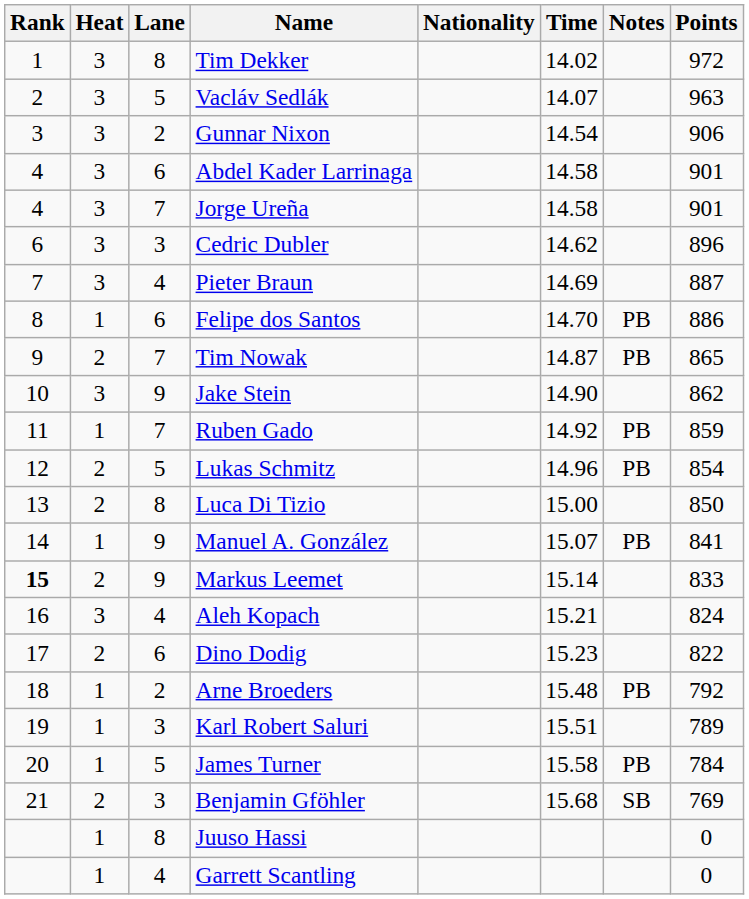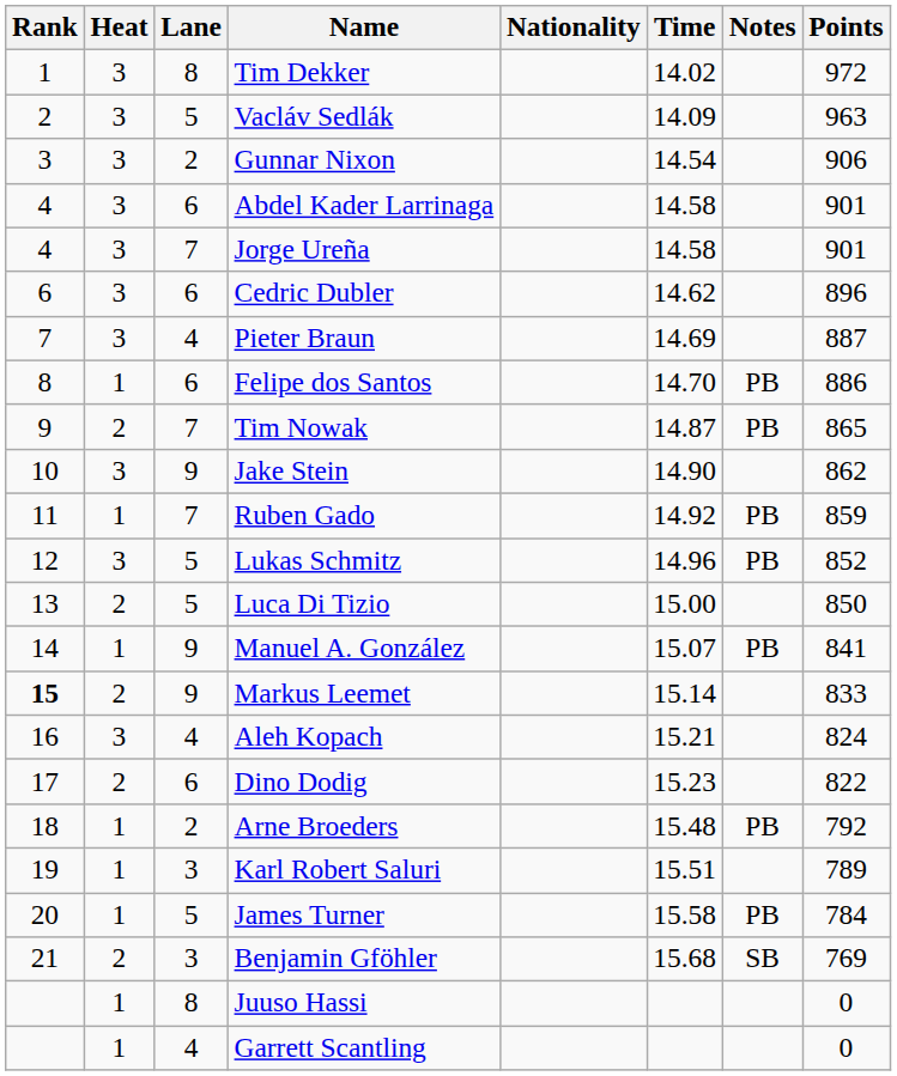 <table class="wikitable sortable" style="text-align:center">
 <tr>
 <th>Rank</th>
 <th>Heat</th>
 <th>Lane</th>
 <th>Name</th>
 <th>Nationality</th>
 <th>Time</th>
 <th>Notes</th>
 <th>Points</th>
 </tr>
 <tr>
 <td>1</td>
 <td>3</td>
 <td>8</td>
 <td align="left"><a href='#'>Tim Dekker</a></td>
 <td align=left></td>
 <td>14.02</td>
 <td></td>
 <td>972</td>
 </tr>
 <tr>
 <td>2</td>
 <td>3</td>
 <td>5</td>
 <td align="left"><a href='#'>Vacláv Sedlák</a></td>
 <td align=left></td>
-<td>14.07</td>
+<td>14.09</td>
 <td></td>
 <td>963</td>
 </tr>
 <tr>
 <td>3</td>
 <td>3</td>
 <td>2</td>
 <td align="left"><a href='#'>Gunnar Nixon</a></td>
 <td align=left></td>
 <td>14.54</td>
 <td></td>
 <td>906</td>
 </tr>
 <tr>
 <td>4</td>
 <td>3</td>
 <td>6</td>
 <td align="left"><a href='#'>Abdel Kader Larrinaga</a></td>
 <td align=left></td>
 <td>14.58</td>
 <td></td>
 <td>901</td>
 </tr>
 <tr>
 <td>4</td>
 <td>3</td>
 <td>7</td>
 <td align="left"><a href='#'>Jorge Ureña</a></td>
 <td align=left></td>
 <td>14.58</td>
 <td></td>
 <td>901</td>
 </tr>
 <tr>
 <td>6</td>
 <td>3</td>
-<td>3</td>
+<td>6</td>
 <td align="left"><a href='#'>Cedric Dubler</a></td>
 <td align=left></td>
 <td>14.62</td>
 <td></td>
 <td>896</td>
 </tr>
 <tr>
 <td>7</td>
 <td>3</td>
 <td>4</td>
 <td align="left"><a href='#'>Pieter Braun</a></td>
 <td align=left></td>
 <td>14.69</td>
 <td></td>
 <td>887</td>
 </tr>
 <tr>
 <td>8</td>
 <td>1</td>
 <td>6</td>
 <td align="left"><a href='#'>Felipe dos Santos</a></td>
 <td align=left></td>
 <td>14.70</td>
 <td>PB</td>
 <td>886</td>
 </tr>
 <tr>
 <td>9</td>
 <td>2</td>
 <td>7</td>
 <td align="left"><a href='#'>Tim Nowak</a></td>
 <td align=left></td>
 <td>14.87</td>
 <td>PB</td>
 <td>865</td>
 </tr>
 <tr>
 <td>10</td>
 <td>3</td>
 <td>9</td>
 <td align="left"><a href='#'>Jake Stein</a></td>
 <td align=left></td>
 <td>14.90</td>
 <td></td>
 <td>862</td>
 </tr>
 <tr>
 <td>11</td>
 <td>1</td>
 <td>7</td>
 <td align="left"><a href='#'>Ruben Gado</a></td>
 <td align=left></td>
 <td>14.92</td>
 <td>PB</td>
 <td>859</td>
 </tr>
 <tr>
 <td>12</td>
-<td>2</td>
+<td>3</td>
 <td>5</td>
 <td align="left"><a href='#'>Lukas Schmitz</a></td>
 <td align=left></td>
 <td>14.96</td>
 <td>PB</td>
-<td>854</td>
+<td>852</td>
 </tr>
 <tr>
 <td>13</td>
 <td>2</td>
-<td>8</td>
+<td>5</td>
 <td align="left"><a href='#'>Luca Di Tizio</a></td>
 <td align=left></td>
 <td>15.00</td>
 <td></td>
 <td>850</td>
 </tr>
 <tr>
 <td>14</td>
 <td>1</td>
 <td>9</td>
 <td align="left"><a href='#'>Manuel A. González</a></td>
 <td align=left></td>
 <td>15.07</td>
 <td>PB</td>
 <td>841</td>
 </tr>
 <tr>
 <td><strong>15</strong></td>
 <td>2</td>
 <td>9</td>
 <td align="left"><a href='#'>Markus Leemet</a></td>
 <td align=left></td>
 <td>15.14</td>
 <td></td>
 <td>833</td>
 </tr>
 <tr>
 <td>16</td>
 <td>3</td>
 <td>4</td>
 <td align="left"><a href='#'>Aleh Kopach</a></td>
 <td align=left></td>
 <td>15.21</td>
 <td></td>
 <td>824</td>
 </tr>
 <tr>
 <td>17</td>
 <td>2</td>
 <td>6</td>
 <td align="left"><a href='#'>Dino Dodig</a></td>
 <td align=left></td>
 <td>15.23</td>
 <td></td>
 <td>822</td>
 </tr>
 <tr>
 <td>18</td>
 <td>1</td>
 <td>2</td>
 <td align="left"><a href='#'>Arne Broeders</a></td>
 <td align=left></td>
 <td>15.48</td>
 <td>PB</td>
 <td>792</td>
 </tr>
 <tr>
 <td>19</td>
 <td>1</td>
 <td>3</td>
 <td align="left"><a href='#'>Karl Robert Saluri</a></td>
 <td align=left></td>
 <td>15.51</td>
 <td></td>
 <td>789</td>
 </tr>
 <tr>
 <td>20</td>
 <td>1</td>
 <td>5</td>
 <td align="left"><a href='#'>James Turner</a></td>
 <td align=left></td>
 <td>15.58</td>
 <td>PB</td>
 <td>784</td>
 </tr>
 <tr>
 <td>21</td>
 <td>2</td>
 <td>3</td>
 <td align="left"><a href='#'>Benjamin Gföhler</a></td>
 <td align=left></td>
 <td>15.68</td>
 <td>SB</td>
 <td>769</td>
 </tr>
 <tr>
 <td></td>
 <td>1</td>
 <td>8</td>
 <td align="left"><a href='#'>Juuso Hassi</a></td>
 <td align=left></td>
 <td></td>
 <td></td>
 <td>0</td>
 </tr>
 <tr>
 <td></td>
 <td>1</td>
 <td>4</td>
 <td align="left"><a href='#'>Garrett Scantling</a></td>
 <td align=left></td>
 <td></td>
 <td></td>
 <td>0</td>
 </tr>
 </table>
